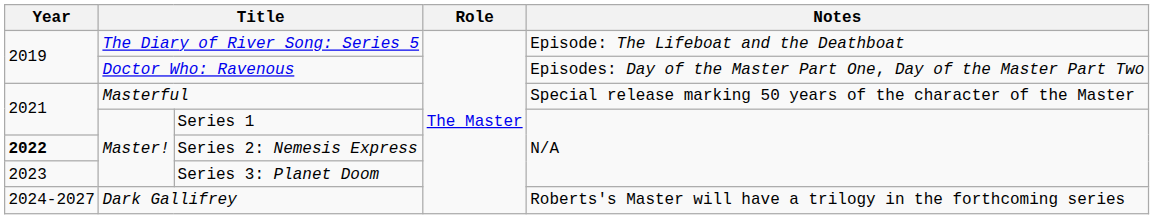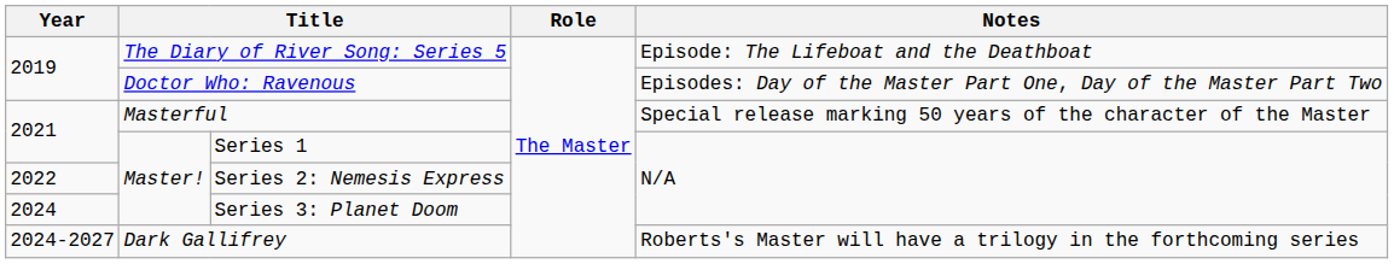 <table class="wikitable">
 <tr>
 <th>Year</th>
 <th colspan="2">Title</th>
 <th>Role</th>
 <th>Notes</th>
 </tr>
 <tr>
 <td rowspan="2">2019</td>
 <td colspan="2"><em><a href='#'>The Diary of River Song: Series 5</a></em></td>
 <td rowspan="7"><a href='#'>The Master</a></td>
 <td>Episode: <em>The Lifeboat and the Deathboat</em></td>
 </tr>
 <tr>
 <td colspan="2"><em><a href='#'>Doctor Who: Ravenous</a></em></td>
 <td>Episodes: <em>Day of the Master Part One</em>, <em>Day of the Master Part Two</em></td>
 </tr>
 <tr>
 <td rowspan="2">2021</td>
 <td colspan="2"><em>Masterful</em></td>
 <td>Special release marking 50 years of the character of the Master</td>
 </tr>
 <tr>
 <td rowspan="3"><em>Master!</em></td>
 <td>Series 1</td>
 <td rowspan="3">N/A</td>
 </tr>
 <tr>
-<td><strong>2022</strong></td>
+<td>2022</td>
 <td>Series 2: <em>Nemesis Express</em></td>
 </tr>
 <tr>
-<td>2023</td>
+<td>2024</td>
 <td>Series 3: <em>Planet Doom</em></td>
 </tr>
 <tr>
 <td>2024-2027</td>
 <td colspan="2"><em>Dark Gallifrey</em></td>
 <td>Roberts's Master will have a trilogy in the forthcoming series</td>
 </tr>
 </table>
